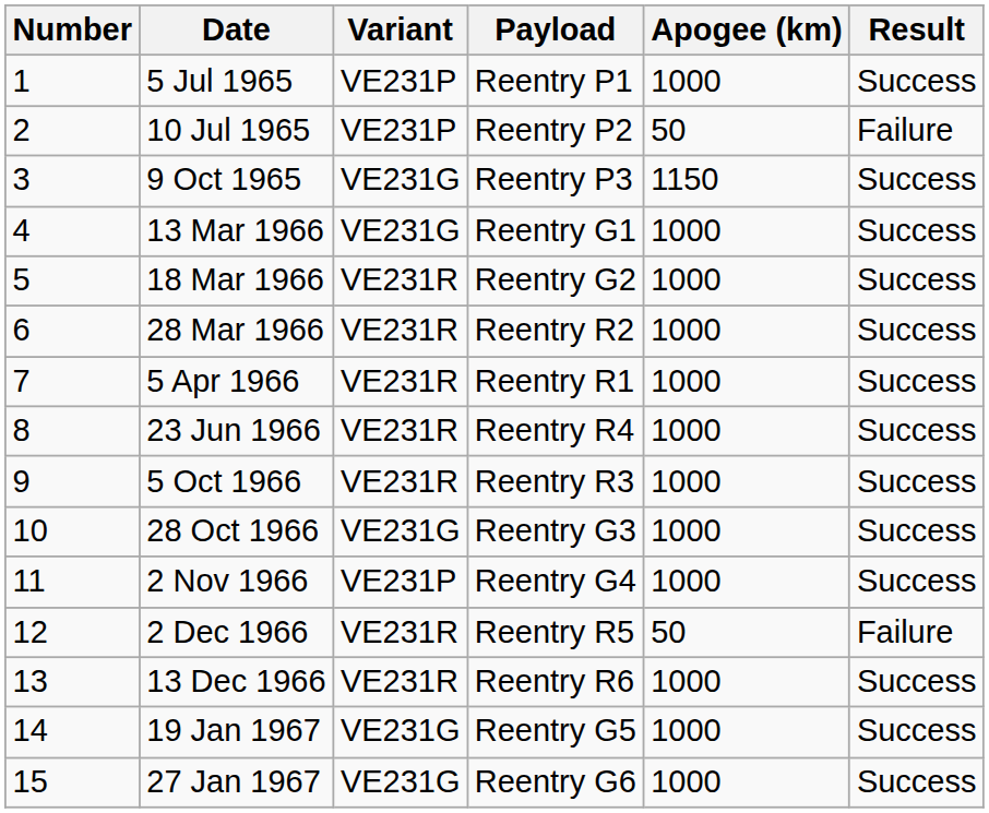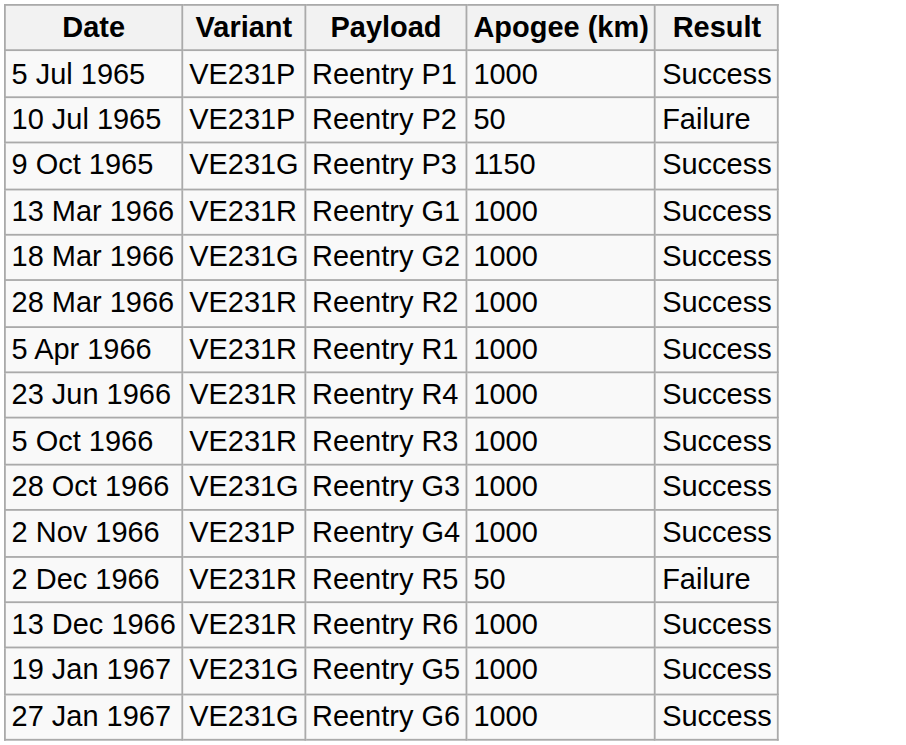 <table class="wikitable sortable">
 <tr>
-<th>Number</th>
 <th>Date</th>
 <th>Variant</th>
 <th>Payload</th>
 <th>Apogee (km)</th>
 <th>Result</th>
 </tr>
 <tr>
-<td>1</td>
 <td>5 Jul 1965</td>
 <td>VE231P</td>
 <td>Reentry P1</td>
 <td>1000</td>
 <td>Success</td>
 </tr>
 <tr>
-<td>2</td>
 <td>10 Jul 1965</td>
 <td>VE231P</td>
 <td>Reentry P2</td>
 <td>50</td>
 <td>Failure</td>
 </tr>
 <tr>
-<td>3</td>
 <td>9 Oct 1965</td>
 <td>VE231G</td>
 <td>Reentry P3</td>
 <td>1150</td>
 <td>Success</td>
 </tr>
 <tr>
-<td>4</td>
 <td>13 Mar 1966</td>
-<td>VE231G</td>
+<td>VE231R</td>
 <td>Reentry G1</td>
 <td>1000</td>
 <td>Success</td>
 </tr>
 <tr>
-<td>5</td>
 <td>18 Mar 1966</td>
-<td>VE231R</td>
+<td>VE231G</td>
 <td>Reentry G2</td>
 <td>1000</td>
 <td>Success</td>
 </tr>
 <tr>
-<td>6</td>
 <td>28 Mar 1966</td>
 <td>VE231R</td>
 <td>Reentry R2</td>
 <td>1000</td>
 <td>Success</td>
 </tr>
 <tr>
-<td>7</td>
 <td>5 Apr 1966</td>
 <td>VE231R</td>
 <td>Reentry R1</td>
 <td>1000</td>
 <td>Success</td>
 </tr>
 <tr>
-<td>8</td>
 <td>23 Jun 1966</td>
 <td>VE231R</td>
 <td>Reentry R4</td>
 <td>1000</td>
 <td>Success</td>
 </tr>
 <tr>
-<td>9</td>
 <td>5 Oct 1966</td>
 <td>VE231R</td>
 <td>Reentry R3</td>
 <td>1000</td>
 <td>Success</td>
 </tr>
 <tr>
-<td>10</td>
 <td>28 Oct 1966</td>
 <td>VE231G</td>
 <td>Reentry G3</td>
 <td>1000</td>
 <td>Success</td>
 </tr>
 <tr>
-<td>11</td>
 <td>2 Nov 1966</td>
 <td>VE231P</td>
 <td>Reentry G4</td>
 <td>1000</td>
 <td>Success</td>
 </tr>
 <tr>
-<td>12</td>
 <td>2 Dec 1966</td>
 <td>VE231R</td>
 <td>Reentry R5</td>
 <td>50</td>
 <td>Failure</td>
 </tr>
 <tr>
-<td>13</td>
 <td>13 Dec 1966</td>
 <td>VE231R</td>
 <td>Reentry R6</td>
 <td>1000</td>
 <td>Success</td>
 </tr>
 <tr>
-<td>14</td>
 <td>19 Jan 1967</td>
 <td>VE231G</td>
 <td>Reentry G5</td>
 <td>1000</td>
 <td>Success</td>
 </tr>
 <tr>
-<td>15</td>
 <td>27 Jan 1967</td>
 <td>VE231G</td>
 <td>Reentry G6</td>
 <td>1000</td>
 <td>Success</td>
 </tr>
 </table>
